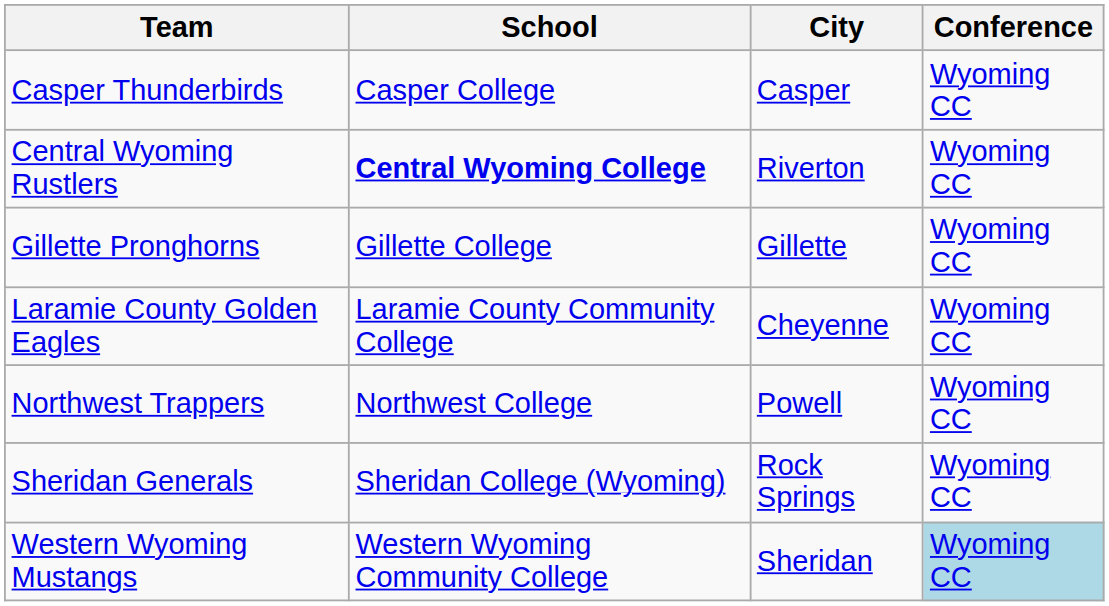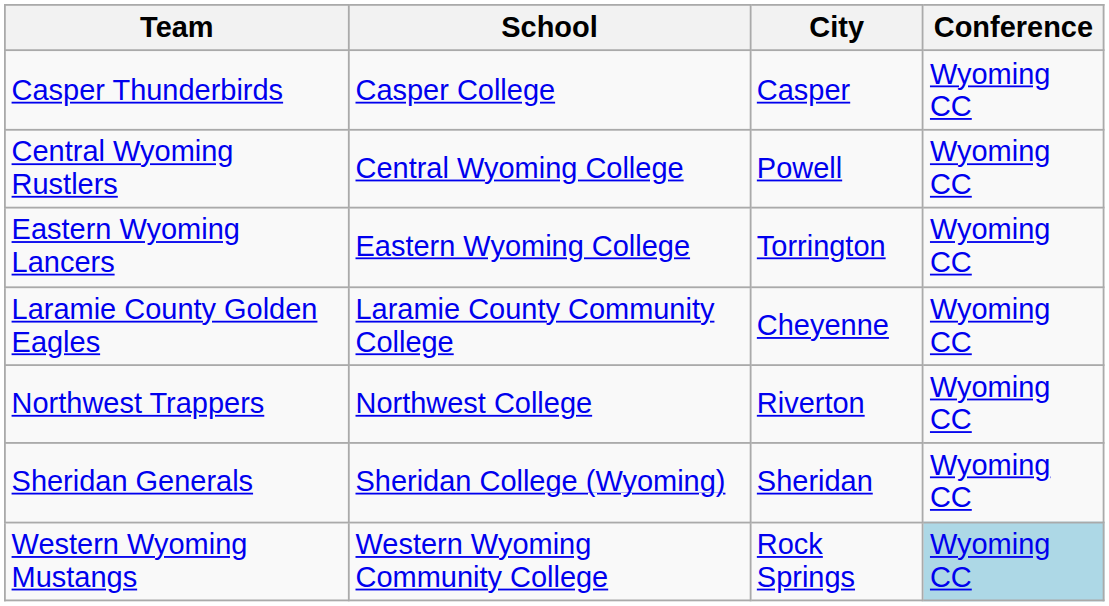 <table class="sortable wikitable">
 <tr>
 <th>Team</th>
 <th>School</th>
 <th>City</th>
 <th>Conference</th>
 </tr>
 <tr>
 <td><a href='#'>Casper Thunderbirds</a></td>
 <td><a href='#'>Casper College</a></td>
 <td><a href='#'>Casper</a></td>
 <td><a href='#'>Wyoming CC</a></td>
 </tr>
 <tr>
 <td><a href='#'>Central Wyoming Rustlers</a></td>
-<td><strong><a href='#'>Central Wyoming College</a></strong></td>
-<td><a href='#'>Riverton</a></td>
+<td><a href='#'>Central Wyoming College</a></td>
+<td><a href='#'>Powell</a></td>
 <td><a href='#'>Wyoming CC</a></td>
 </tr>
 <tr>
-<td><a href='#'>Gillette Pronghorns</a></td>
-<td><a href='#'>Gillette College</a></td>
-<td><a href='#'>Gillette</a></td>
+<td><a href='#'>Eastern Wyoming Lancers</a></td>
+<td><a href='#'>Eastern Wyoming College</a></td>
+<td><a href='#'>Torrington</a></td>
 <td><a href='#'>Wyoming CC</a></td>
 </tr>
 <tr>
 <td><a href='#'>Laramie County Golden Eagles</a></td>
 <td><a href='#'>Laramie County Community College</a></td>
 <td><a href='#'>Cheyenne</a></td>
 <td><a href='#'>Wyoming CC</a></td>
 </tr>
 <tr>
 <td><a href='#'>Northwest Trappers</a></td>
 <td><a href='#'>Northwest College</a></td>
-<td><a href='#'>Powell</a></td>
+<td><a href='#'>Riverton</a></td>
 <td><a href='#'>Wyoming CC</a></td>
 </tr>
 <tr>
 <td><a href='#'>Sheridan Generals</a></td>
 <td><a href='#'>Sheridan College (Wyoming)</a></td>
-<td><a href='#'>Rock Springs</a></td>
+<td><a href='#'>Sheridan</a></td>
 <td><a href='#'>Wyoming CC</a></td>
 </tr>
 <tr>
 <td><a href='#'>Western Wyoming Mustangs</a></td>
 <td><a href='#'>Western Wyoming Community College</a></td>
-<td><a href='#'>Sheridan</a></td>
+<td><a href='#'>Rock Springs</a></td>
 <td style="background: lightblue;"><a href='#'>Wyoming CC</a></td>
 </tr>
 </table>
